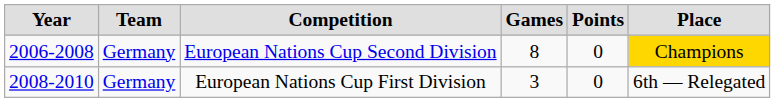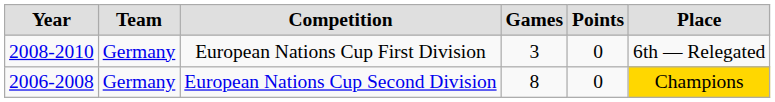 <table class="wikitable">
 <tr align="center" style="background:#dfdfdf;">
 <td><strong>Year</strong></td>
 <td><strong>Team</strong></td>
 <td><strong>Competition</strong></td>
 <td><strong>Games</strong></td>
 <td><strong>Points</strong></td>
 <td><strong>Place</strong></td>
 </tr>
 <tr align="center">
+<td><a href='#'>2008-2010</a></td>
+<td><a href='#'>Germany</a></td>
+<td>European Nations Cup First Division</td>
+<td>3</td>
+<td>0</td>
+<td>6th — Relegated</td>
+</tr>
+<tr align="center">
 <td><a href='#'>2006-2008</a></td>
 <td><a href='#'>Germany</a></td>
 <td><a href='#'>European Nations Cup Second Division</a></td>
 <td>8</td>
 <td>0</td>
 <td style="background:#FFD700;">Champions</td>
 </tr>
-<tr align="center">
-<td><a href='#'>2008-2010</a></td>
-<td><a href='#'>Germany</a></td>
-<td>European Nations Cup First Division</td>
-<td>3</td>
-<td>0</td>
-<td>6th — Relegated</td>
-</tr>
 </table>
